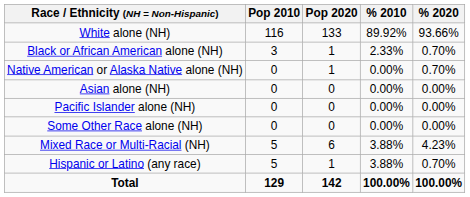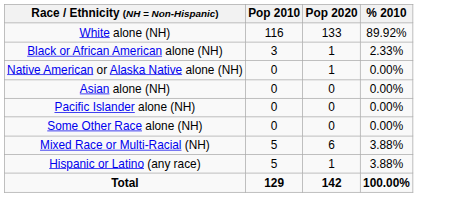 <table class="wikitable" style="text-align:center;">
 <tr>
 <th>Race / Ethnicity <small>(<em>NH = Non-Hispanic</em>)</small></th>
 <th>Pop 2010</th>
 <th>Pop 2020</th>
 <th>% 2010</th>
-<th>% 2020</th>
 </tr>
 <tr>
 <td><a href='#'>White</a> alone (NH)</td>
 <td>116</td>
 <td>133</td>
 <td>89.92%</td>
-<td>93.66%</td>
 </tr>
 <tr>
 <td><a href='#'>Black or African American</a> alone (NH)</td>
 <td>3</td>
 <td>1</td>
 <td>2.33%</td>
-<td>0.70%</td>
 </tr>
 <tr>
 <td><a href='#'>Native American</a> or <a href='#'>Alaska Native</a> alone (NH)</td>
 <td>0</td>
 <td>1</td>
 <td>0.00%</td>
-<td>0.70%</td>
 </tr>
 <tr>
 <td><a href='#'>Asian</a> alone (NH)</td>
 <td>0</td>
 <td>0</td>
-<td>0.00%</td>
 <td>0.00%</td>
 </tr>
 <tr>
 <td><a href='#'>Pacific Islander</a> alone (NH)</td>
 <td>0</td>
 <td>0</td>
 <td>0.00%</td>
-<td>0.00%</td>
 </tr>
 <tr>
 <td><a href='#'>Some Other Race</a> alone (NH)</td>
 <td>0</td>
 <td>0</td>
-<td>0.00%</td>
 <td>0.00%</td>
 </tr>
 <tr>
 <td><a href='#'>Mixed Race or Multi-Racial</a> (NH)</td>
 <td>5</td>
 <td>6</td>
 <td>3.88%</td>
-<td>4.23%</td>
 </tr>
 <tr>
 <td><a href='#'>Hispanic or Latino</a> (any race)</td>
 <td>5</td>
 <td>1</td>
 <td>3.88%</td>
-<td>0.70%</td>
 </tr>
 <tr>
 <td><strong>Total</strong></td>
 <td><strong>129</strong></td>
 <td><strong>142</strong></td>
 <td><strong>100.00%</strong></td>
-<td><strong>100.00%</strong></td>
 </tr>
 </table>
